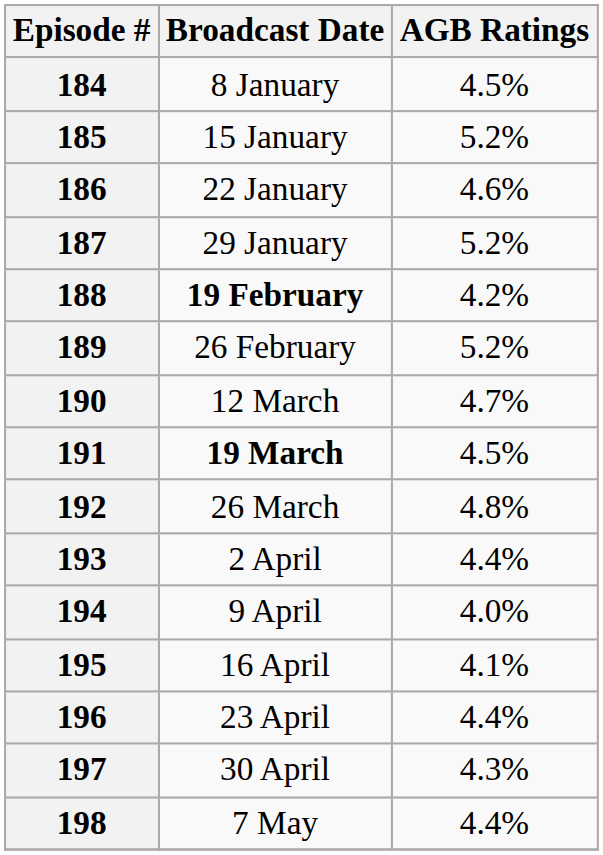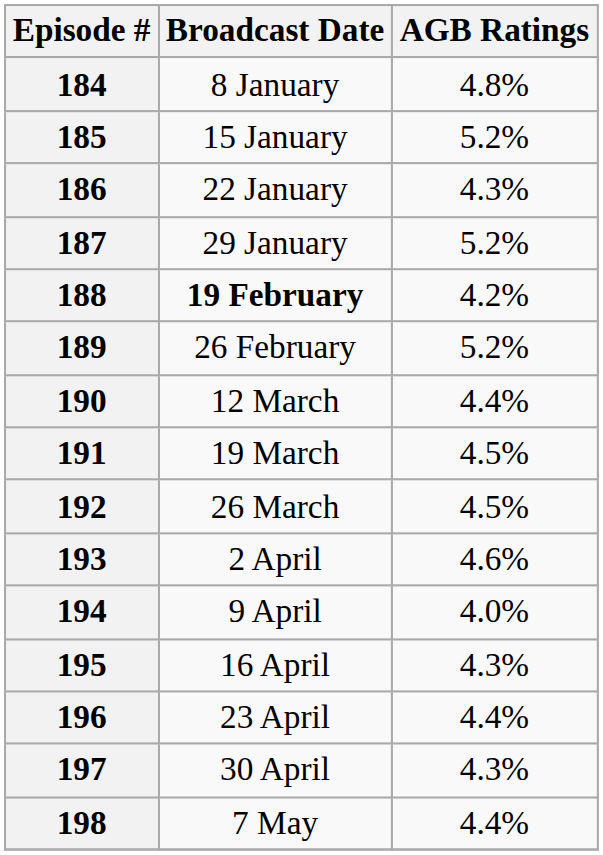 <table class=wikitable style=text-align:center>
 <tr>
 <th>Episode #</th>
 <th>Broadcast Date</th>
 <th>AGB Ratings<br></th>
 </tr>
 <tr>
 <th>184</th>
 <td>8 January</td>
-<td>4.5%</td>
+<td>4.8%</td>
 </tr>
 <tr>
 <th>185</th>
 <td>15 January</td>
 <td>5.2%</td>
 </tr>
 <tr>
 <th>186</th>
 <td>22 January</td>
-<td>4.6%</td>
+<td>4.3%</td>
 </tr>
 <tr>
 <th>187</th>
 <td>29 January</td>
 <td>5.2%</td>
 </tr>
 <tr>
 <th>188</th>
 <td><strong>19 February</strong></td>
 <td>4.2%</td>
 </tr>
 <tr>
 <th>189</th>
 <td>26 February</td>
 <td>5.2%</td>
 </tr>
 <tr>
 <th>190</th>
 <td>12 March</td>
-<td>4.7%</td>
+<td>4.4%</td>
 </tr>
 <tr>
 <th>191</th>
-<td><strong>19 March</strong></td>
+<td>19 March</td>
 <td>4.5%</td>
 </tr>
 <tr>
 <th>192</th>
 <td>26 March</td>
-<td>4.8%</td>
+<td>4.5%</td>
 </tr>
 <tr>
 <th>193</th>
 <td>2 April</td>
-<td>4.4%</td>
+<td>4.6%</td>
 </tr>
 <tr>
 <th>194</th>
 <td>9 April</td>
 <td>4.0%</td>
 </tr>
 <tr>
 <th>195</th>
 <td>16 April</td>
-<td>4.1%</td>
+<td>4.3%</td>
 </tr>
 <tr>
 <th>196</th>
 <td>23 April</td>
 <td>4.4%</td>
 </tr>
 <tr>
 <th>197</th>
 <td>30 April</td>
 <td>4.3%</td>
 </tr>
 <tr>
 <th>198</th>
 <td>7 May</td>
 <td>4.4%</td>
 </tr>
 <tr>
 </tr>
 </table>
